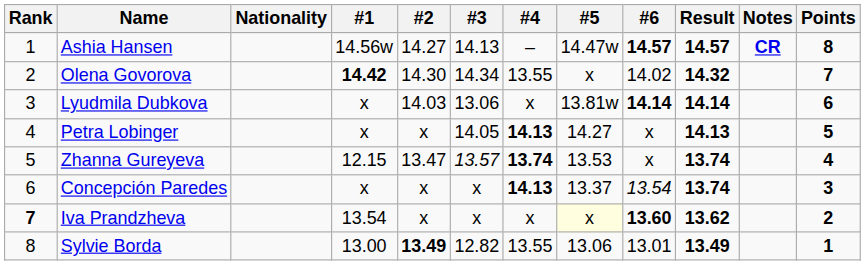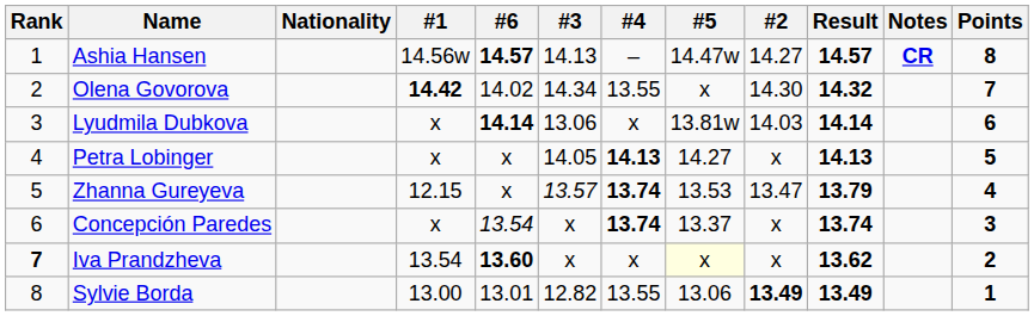 <table class="wikitable sortable" style="text-align:center">
 <tr>
 <th>Rank</th>
 <th>Name</th>
 <th>Nationality</th>
 <th>#1</th>
-<th>#2</th>
+<th>#6</th>
 <th>#3</th>
 <th>#4</th>
 <th>#5</th>
-<th>#6</th>
+<th>#2</th>
 <th>Result</th>
 <th>Notes</th>
 <th>Points</th>
 </tr>
 <tr>
 <td>1</td>
 <td align=left><a href='#'>Ashia Hansen</a></td>
 <td align=left></td>
 <td>14.56w</td>
-<td>14.27</td>
+<td><strong>14.57</strong></td>
 <td>14.13</td>
 <td>–</td>
 <td>14.47w</td>
-<td><strong>14.57</strong></td>
+<td>14.27</td>
 <td><strong>14.57</strong></td>
 <td><strong><a href='#'>CR</a></strong></td>
 <td><strong>8</strong></td>
 </tr>
 <tr>
 <td>2</td>
 <td align=left><a href='#'>Olena Govorova</a></td>
 <td align=left></td>
 <td><strong>14.42</strong></td>
-<td>14.30</td>
+<td>14.02</td>
 <td>14.34</td>
 <td>13.55</td>
 <td>x</td>
-<td>14.02</td>
+<td>14.30</td>
 <td><strong>14.32</strong></td>
 <td></td>
 <td><strong>7</strong></td>
 </tr>
 <tr>
 <td>3</td>
 <td align=left><a href='#'>Lyudmila Dubkova</a></td>
 <td align=left></td>
 <td>x</td>
-<td>14.03</td>
+<td><strong>14.14</strong></td>
 <td>13.06</td>
 <td>x</td>
 <td>13.81w</td>
-<td><strong>14.14</strong></td>
+<td>14.03</td>
 <td><strong>14.14</strong></td>
 <td></td>
 <td><strong>6</strong></td>
 </tr>
 <tr>
 <td>4</td>
 <td align=left><a href='#'>Petra Lobinger</a></td>
 <td align=left></td>
 <td>x</td>
 <td>x</td>
 <td>14.05</td>
 <td><strong>14.13</strong></td>
 <td>14.27</td>
 <td>x</td>
 <td><strong>14.13</strong></td>
 <td></td>
 <td><strong>5</strong></td>
 </tr>
 <tr>
 <td>5</td>
 <td align=left><a href='#'>Zhanna Gureyeva</a></td>
 <td align=left></td>
 <td>12.15</td>
-<td>13.47</td>
+<td>x</td>
 <td><em>13.57</em></td>
 <td><strong>13.74</strong></td>
 <td>13.53</td>
-<td>x</td>
-<td><strong>13.74</strong></td>
+<td>13.47</td>
+<td><strong>13.79</strong></td>
 <td></td>
 <td><strong>4</strong></td>
 </tr>
 <tr>
 <td>6</td>
 <td align=left><a href='#'>Concepción Paredes</a></td>
 <td align=left></td>
 <td>x</td>
+<td><em>13.54</em></td>
 <td>x</td>
+<td><strong>13.74</strong></td>
+<td>13.37</td>
 <td>x</td>
-<td><strong>14.13</strong></td>
-<td>13.37</td>
-<td><em>13.54</em></td>
 <td><strong>13.74</strong></td>
 <td></td>
 <td><strong>3</strong></td>
 </tr>
 <tr>
 <td><strong>7</strong></td>
 <td align=left><a href='#'>Iva Prandzheva</a></td>
 <td align=left></td>
 <td>13.54</td>
-<td>x</td>
+<td><strong>13.60</strong></td>
 <td>x</td>
 <td>x</td>
 <td style="background: lightyellow;">x</td>
-<td><strong>13.60</strong></td>
+<td>x</td>
 <td><strong>13.62</strong></td>
 <td></td>
 <td><strong>2</strong></td>
 </tr>
 <tr>
 <td>8</td>
 <td align=left><a href='#'>Sylvie Borda</a></td>
 <td align=left></td>
 <td>13.00</td>
-<td><strong>13.49</strong></td>
+<td>13.01</td>
 <td>12.82</td>
 <td>13.55</td>
 <td>13.06</td>
-<td>13.01</td>
+<td><strong>13.49</strong></td>
 <td><strong>13.49</strong></td>
 <td></td>
 <td><strong>1</strong></td>
 </tr>
 </table>
